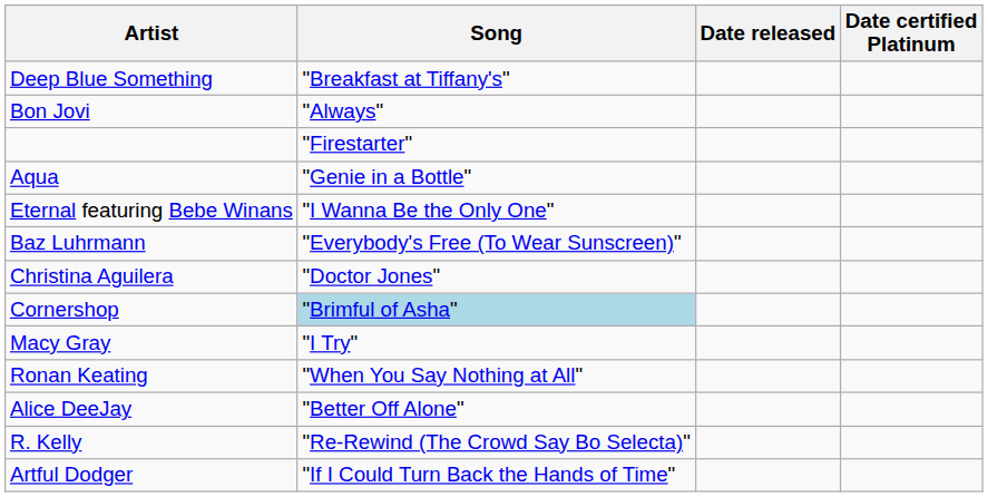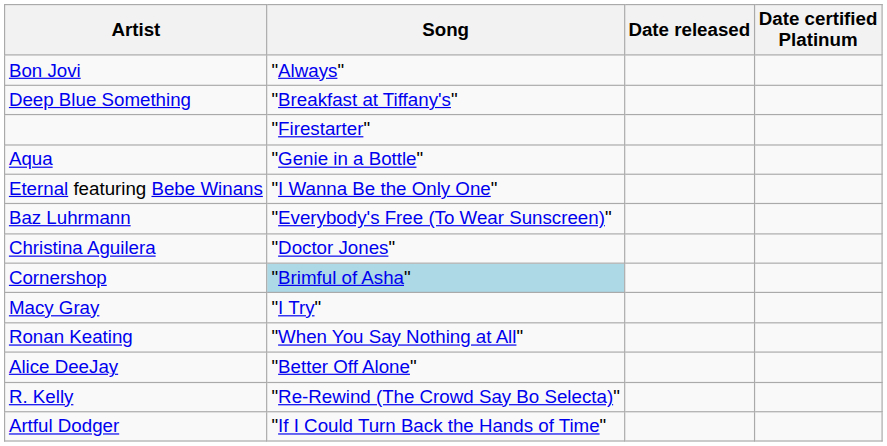 <table class="wikitable plainrowheaders sortable">
 <tr>
 <th scope=col>Artist</th>
 <th scope=col>Song</th>
 <th scope=col>Date released</th>
 <th scope=col>Date certified<br>Platinum</th>
 </tr>
 <tr>
-<td><a href='#'>Deep Blue Something</a></td>
-<td>"<a href='#'>Breakfast at Tiffany's</a>"</td>
+<td><a href='#'>Bon Jovi</a></td>
+<td>"<a href='#'>Always</a>"</td>
 <td></td>
 <td></td>
 </tr>
 <tr>
-<td><a href='#'>Bon Jovi</a></td>
-<td>"<a href='#'>Always</a>"</td>
+<td><a href='#'>Deep Blue Something</a></td>
+<td>"<a href='#'>Breakfast at Tiffany's</a>"</td>
 <td></td>
 <td></td>
 </tr>
 <tr>
 <td></td>
 <td>"<a href='#'>Firestarter</a>"</td>
 <td></td>
 <td></td>
 </tr>
 <tr>
 <td><a href='#'>Aqua</a></td>
 <td>"<a href='#'>Genie in a Bottle</a>"</td>
 <td></td>
 <td></td>
 </tr>
 <tr>
 <td><a href='#'>Eternal</a> featuring <a href='#'>Bebe Winans</a></td>
 <td>"<a href='#'>I Wanna Be the Only One</a>"</td>
 <td></td>
 <td></td>
 </tr>
 <tr>
 <td><a href='#'>Baz Luhrmann</a></td>
 <td>"<a href='#'>Everybody's Free (To Wear Sunscreen)</a>"</td>
 <td></td>
 <td></td>
 </tr>
 <tr>
 <td><a href='#'>Christina Aguilera</a></td>
 <td>"<a href='#'>Doctor Jones</a>"</td>
 <td></td>
 <td></td>
 </tr>
 <tr>
 <td><a href='#'>Cornershop</a></td>
 <td style="background: lightblue;">"<a href='#'>Brimful of Asha</a>"</td>
 <td></td>
 <td></td>
 </tr>
 <tr>
 <td><a href='#'>Macy Gray</a></td>
 <td>"<a href='#'>I Try</a>"</td>
 <td></td>
 <td></td>
 </tr>
 <tr>
 <td><a href='#'>Ronan Keating</a></td>
 <td>"<a href='#'>When You Say Nothing at All</a>"</td>
 <td></td>
 <td></td>
 </tr>
 <tr>
 <td><a href='#'>Alice DeeJay</a></td>
 <td>"<a href='#'>Better Off Alone</a>"</td>
 <td></td>
 <td></td>
 </tr>
 <tr>
 <td><a href='#'>R. Kelly</a></td>
 <td>"<a href='#'>Re-Rewind (The Crowd Say Bo Selecta)</a>"</td>
 <td></td>
 <td></td>
 </tr>
 <tr>
 <td><a href='#'>Artful Dodger</a></td>
 <td>"<a href='#'>If I Could Turn Back the Hands of Time</a>"</td>
 <td></td>
 <td></td>
 </tr>
 </table>
